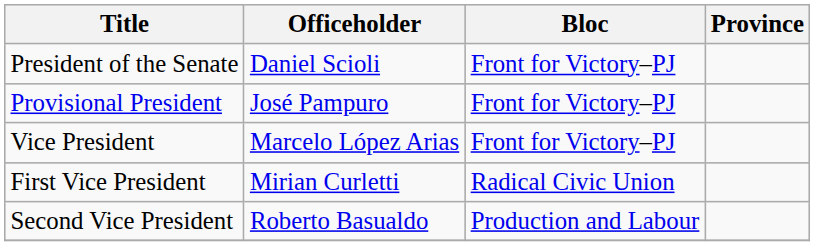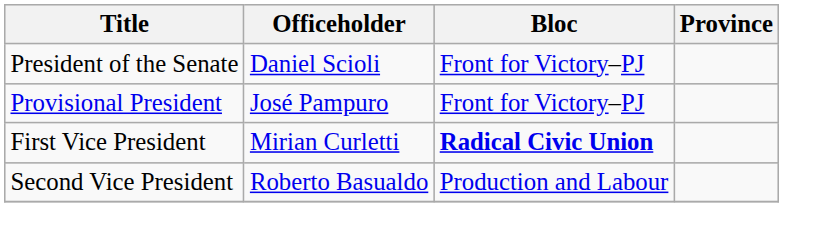 <table class="wikitable">
 <tr>
 <th>Title</th>
 <th>Officeholder</th>
 <th>Bloc</th>
 <th>Province</th>
 </tr>
 <tr>
 <td>President of the Senate</td>
 <td><a href='#'>Daniel Scioli</a></td>
 <td><a href='#'>Front for Victory</a>–<a href='#'>PJ</a></td>
 <td></td>
 </tr>
 <tr>
 <td><a href='#'>Provisional President</a></td>
 <td><a href='#'>José Pampuro</a></td>
 <td><a href='#'>Front for Victory</a>–<a href='#'>PJ</a></td>
 <td></td>
 </tr>
 <tr>
-<td>Vice President</td>
-<td><a href='#'>Marcelo López Arias</a></td>
-<td><a href='#'>Front for Victory</a>–<a href='#'>PJ</a></td>
-<td></td>
-</tr>
-<tr>
 <td>First Vice President</td>
 <td><a href='#'>Mirian Curletti</a></td>
-<td><a href='#'>Radical Civic Union</a></td>
+<td><strong><a href='#'>Radical Civic Union</a></strong></td>
 <td></td>
 </tr>
 <tr>
 <td>Second Vice President</td>
 <td><a href='#'>Roberto Basualdo</a></td>
 <td><a href='#'>Production and Labour</a></td>
 <td></td>
 </tr>
 <tr>
 </tr>
 </table>
